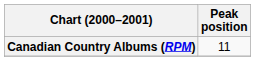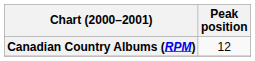 <table class="wikitable sortable plainrowheaders" style="text-align:center">
 <tr>
 <th scope="col">Chart (2000–2001)</th>
 <th scope="col">Peak<br> position</th>
 </tr>
 <tr>
 <th scope="row">Canadian  Country Albums (<em><a href='#'>RPM</a></em>)</th>
-<td>11</td>
+<td>12</td>
 </tr>
 <tr>
 </tr>
 <tr>
 </tr>
 </table>
